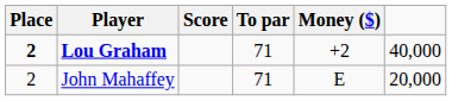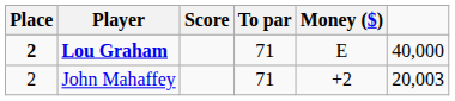 <table class="wikitable">
 <tr>
 <th>Place</th>
 <th>Player</th>
 <th>Score</th>
 <th>To par</th>
 <th>Money (<a href='#'>$</a>)</th>
 </tr>
 <tr>
 <td align=center><strong>2</strong></td>
 <td><strong><a href='#'>Lou Graham</a></strong></td>
 <td></td>
 <td align=center>71</td>
-<td align=center>+2</td>
+<td align=center>E</td>
 <td align=center>40,000</td>
 </tr>
 <tr>
 <td align=center>2</td>
 <td><a href='#'>John Mahaffey</a></td>
 <td></td>
 <td align=center>71</td>
-<td align=center>E</td>
-<td align=center>20,000</td>
+<td align=center>+2</td>
+<td align=center>20,003</td>
 </tr>
 </table>
